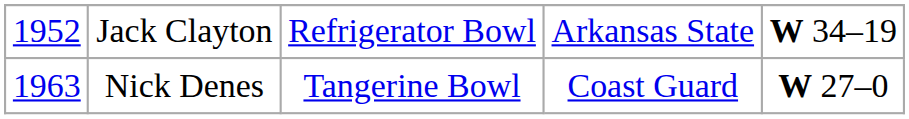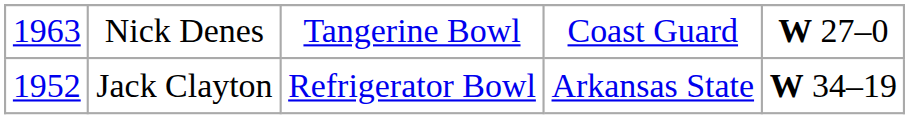 <table class="wikitable" style="text-align:center; background:white;">
 <tr>
+</tr>
+<tr style="text-align:center;">
+<td><a href='#'>1963</a></td>
+<td>Nick Denes</td>
+<td><a href='#'>Tangerine Bowl</a></td>
+<td><a href='#'>Coast Guard</a></td>
+<td><strong>W</strong> 27–0</td>
 </tr>
 <tr>
 <td><a href='#'>1952</a></td>
 <td>Jack Clayton</td>
 <td><a href='#'>Refrigerator Bowl</a></td>
 <td><a href='#'>Arkansas State</a></td>
 <td><strong>W</strong> 34–19</td>
 </tr>
-<tr style="text-align:center;">
-<td><a href='#'>1963</a></td>
-<td>Nick Denes</td>
-<td><a href='#'>Tangerine Bowl</a></td>
-<td><a href='#'>Coast Guard</a></td>
-<td><strong>W</strong> 27–0</td>
-</tr>
 </table>
